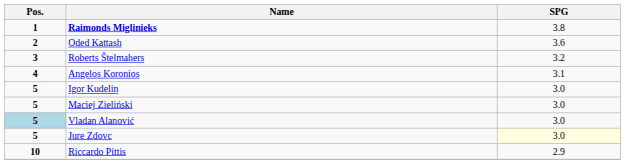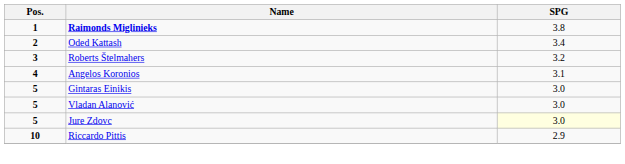 <table class=wikitable width="80%">
 <tr>
 <th width="10%">Pos.</th>
 <th width="70%">Name</th>
 <th width="20%">SPG</th>
 </tr>
 <tr>
 <td align=center><strong>1</strong></td>
 <td> <strong><a href='#'>Raimonds Miglinieks</a></strong></td>
 <td align=center>3.8</td>
 </tr>
 <tr>
 <td align=center><strong>2</strong></td>
 <td> <a href='#'>Oded Kattash</a></td>
-<td align=center>3.6</td>
+<td align=center>3.4</td>
 </tr>
 <tr>
 <td align=center><strong>3</strong></td>
 <td> <a href='#'>Roberts Štelmahers</a></td>
 <td align=center>3.2</td>
 </tr>
 <tr>
 <td align=center><strong>4</strong></td>
 <td> <a href='#'>Angelos Koronios</a></td>
 <td align=center>3.1</td>
 </tr>
 <tr>
 <td align=center><strong>5</strong></td>
-<td> <a href='#'>Igor Kudelin</a></td>
+<td> <a href='#'>Gintaras Einikis</a></td>
 <td align=center>3.0</td>
 </tr>
 <tr>
 <td align=center><strong>5</strong></td>
-<td> <a href='#'>Maciej Zieliński</a></td>
-<td align=center>3.0</td>
-</tr>
-<tr>
-<td align=center style="background: lightblue;"><strong>5</strong></td>
 <td> <a href='#'>Vladan Alanović</a></td>
 <td align=center>3.0</td>
 </tr>
 <tr>
 <td align=center><strong>5</strong></td>
 <td> <a href='#'>Jure Zdovc</a></td>
 <td align=center style="background: lightyellow;">3.0</td>
 </tr>
 <tr>
 <td align=center><strong>10</strong></td>
 <td> <a href='#'>Riccardo Pittis</a></td>
 <td align=center>2.9</td>
 </tr>
 <tr>
 </tr>
 </table>
